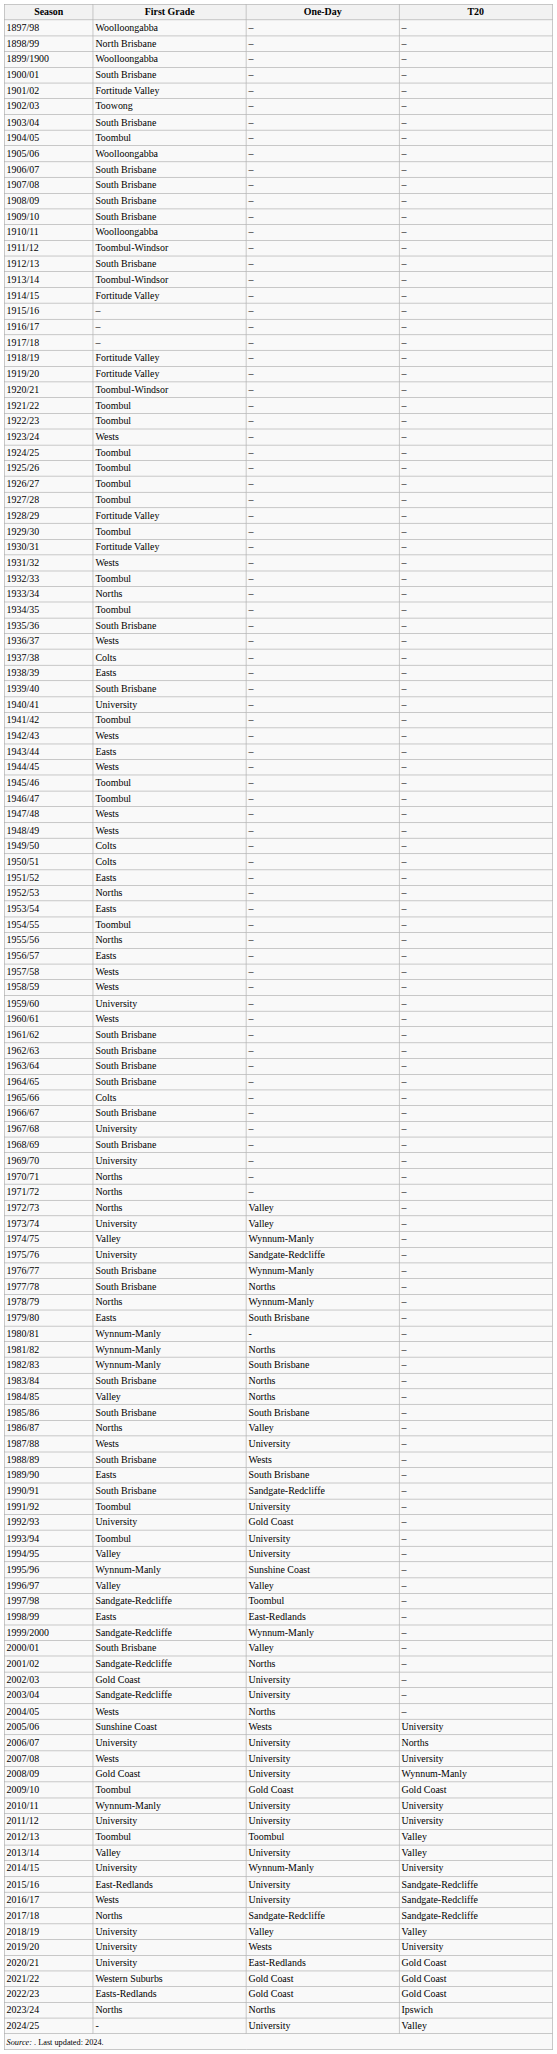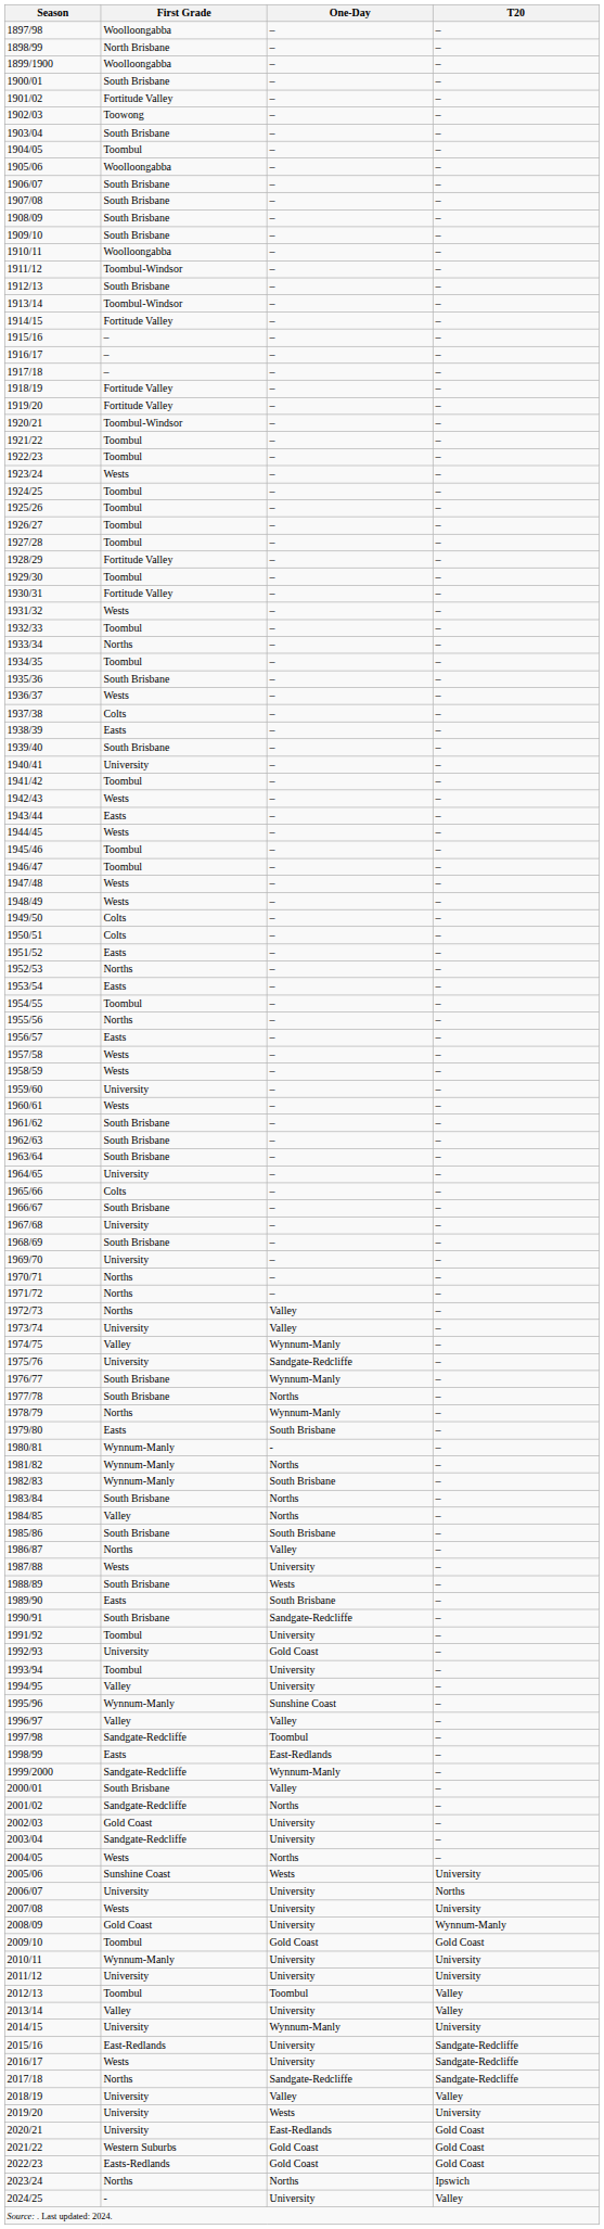 <table class="wikitable" style="width:70%">
 <tr>
 <th>Season</th>
 <th>First Grade</th>
 <th>One-Day</th>
 <th>T20</th>
 </tr>
 <tr>
 <td>1897/98</td>
 <td>Woolloongabba</td>
 <td>–</td>
 <td>–</td>
 </tr>
 <tr>
 <td>1898/99</td>
 <td>North Brisbane</td>
 <td>–</td>
 <td>–</td>
 </tr>
 <tr>
 <td>1899/1900</td>
 <td>Woolloongabba</td>
 <td>–</td>
 <td>–</td>
 </tr>
 <tr>
 <td>1900/01</td>
 <td>South Brisbane</td>
 <td>–</td>
 <td>–</td>
 </tr>
 <tr>
 <td>1901/02</td>
 <td>Fortitude Valley</td>
 <td>–</td>
 <td>–</td>
 </tr>
 <tr>
 <td>1902/03</td>
 <td>Toowong</td>
 <td>–</td>
 <td>–</td>
 </tr>
 <tr>
 <td>1903/04</td>
 <td>South Brisbane</td>
 <td>–</td>
 <td>–</td>
 </tr>
 <tr>
 <td>1904/05</td>
 <td>Toombul</td>
 <td>–</td>
 <td>–</td>
 </tr>
 <tr>
 <td>1905/06</td>
 <td>Woolloongabba</td>
 <td>–</td>
 <td>–</td>
 </tr>
 <tr>
 <td>1906/07</td>
 <td>South Brisbane</td>
 <td>–</td>
 <td>–</td>
 </tr>
 <tr>
 <td>1907/08</td>
 <td>South Brisbane</td>
 <td>–</td>
 <td>–</td>
 </tr>
 <tr>
 <td>1908/09</td>
 <td>South Brisbane</td>
 <td>–</td>
 <td>–</td>
 </tr>
 <tr>
 <td>1909/10</td>
 <td>South Brisbane</td>
 <td>–</td>
 <td>–</td>
 </tr>
 <tr>
 <td>1910/11</td>
 <td>Woolloongabba</td>
 <td>–</td>
 <td>–</td>
 </tr>
 <tr>
 <td>1911/12</td>
 <td>Toombul-Windsor</td>
 <td>–</td>
 <td>–</td>
 </tr>
 <tr>
 <td>1912/13</td>
 <td>South Brisbane</td>
 <td>–</td>
 <td>–</td>
 </tr>
 <tr>
 <td>1913/14</td>
 <td>Toombul-Windsor</td>
 <td>–</td>
 <td>–</td>
 </tr>
 <tr>
 <td>1914/15</td>
 <td>Fortitude Valley</td>
 <td>–</td>
 <td>–</td>
 </tr>
 <tr>
 <td>1915/16</td>
 <td>–</td>
 <td>–</td>
 <td>–</td>
 </tr>
 <tr>
 <td>1916/17</td>
 <td>–</td>
 <td>–</td>
 <td>–</td>
 </tr>
 <tr>
 <td>1917/18</td>
 <td>–</td>
 <td>–</td>
 <td>–</td>
 </tr>
 <tr>
 <td>1918/19</td>
 <td>Fortitude Valley</td>
 <td>–</td>
 <td>–</td>
 </tr>
 <tr>
 <td>1919/20</td>
 <td>Fortitude Valley</td>
 <td>–</td>
 <td>–</td>
 </tr>
 <tr>
 <td>1920/21</td>
 <td>Toombul-Windsor</td>
 <td>–</td>
 <td>–</td>
 </tr>
 <tr>
 <td>1921/22</td>
 <td>Toombul</td>
 <td>–</td>
 <td>–</td>
 </tr>
 <tr>
 <td>1922/23</td>
 <td>Toombul</td>
 <td>–</td>
 <td>–</td>
 </tr>
 <tr>
 <td>1923/24</td>
 <td>Wests</td>
 <td>–</td>
 <td>–</td>
 </tr>
 <tr>
 <td>1924/25</td>
 <td>Toombul</td>
 <td>–</td>
 <td>–</td>
 </tr>
 <tr>
 <td>1925/26</td>
 <td>Toombul</td>
 <td>–</td>
 <td>–</td>
 </tr>
 <tr>
 <td>1926/27</td>
 <td>Toombul</td>
 <td>–</td>
 <td>–</td>
 </tr>
 <tr>
 <td>1927/28</td>
 <td>Toombul</td>
 <td>–</td>
 <td>–</td>
 </tr>
 <tr>
 <td>1928/29</td>
 <td>Fortitude Valley</td>
 <td>–</td>
 <td>–</td>
 </tr>
 <tr>
 <td>1929/30</td>
 <td>Toombul</td>
 <td>–</td>
 <td>–</td>
 </tr>
 <tr>
 <td>1930/31</td>
 <td>Fortitude Valley</td>
 <td>–</td>
 <td>–</td>
 </tr>
 <tr>
 <td>1931/32</td>
 <td>Wests</td>
 <td>–</td>
 <td>–</td>
 </tr>
 <tr>
 <td>1932/33</td>
 <td>Toombul</td>
 <td>–</td>
 <td>–</td>
 </tr>
 <tr>
 <td>1933/34</td>
 <td>Norths</td>
 <td>–</td>
 <td>–</td>
 </tr>
 <tr>
 <td>1934/35</td>
 <td>Toombul</td>
 <td>–</td>
 <td>–</td>
 </tr>
 <tr>
 <td>1935/36</td>
 <td>South Brisbane</td>
 <td>–</td>
 <td>–</td>
 </tr>
 <tr>
 <td>1936/37</td>
 <td>Wests</td>
 <td>–</td>
 <td>–</td>
 </tr>
 <tr>
 <td>1937/38</td>
 <td>Colts</td>
 <td>–</td>
 <td>–</td>
 </tr>
 <tr>
 <td>1938/39</td>
 <td>Easts</td>
 <td>–</td>
 <td>–</td>
 </tr>
 <tr>
 <td>1939/40</td>
 <td>South Brisbane</td>
 <td>–</td>
 <td>–</td>
 </tr>
 <tr>
 <td>1940/41</td>
 <td>University</td>
 <td>–</td>
 <td>–</td>
 </tr>
 <tr>
 <td>1941/42</td>
 <td>Toombul</td>
 <td>–</td>
 <td>–</td>
 </tr>
 <tr>
 <td>1942/43</td>
 <td>Wests</td>
 <td>–</td>
 <td>–</td>
 </tr>
 <tr>
 <td>1943/44</td>
 <td>Easts</td>
 <td>–</td>
 <td>–</td>
 </tr>
 <tr>
 <td>1944/45</td>
 <td>Wests</td>
 <td>–</td>
 <td>–</td>
 </tr>
 <tr>
 <td>1945/46</td>
 <td>Toombul</td>
 <td>–</td>
 <td>–</td>
 </tr>
 <tr>
 <td>1946/47</td>
 <td>Toombul</td>
 <td>–</td>
 <td>–</td>
 </tr>
 <tr>
 <td>1947/48</td>
 <td>Wests</td>
 <td>–</td>
 <td>–</td>
 </tr>
 <tr>
 <td>1948/49</td>
 <td>Wests</td>
 <td>–</td>
 <td>–</td>
 </tr>
 <tr>
 <td>1949/50</td>
 <td>Colts</td>
 <td>–</td>
 <td>–</td>
 </tr>
 <tr>
 <td>1950/51</td>
 <td>Colts</td>
 <td>–</td>
 <td>–</td>
 </tr>
 <tr>
 <td>1951/52</td>
 <td>Easts</td>
 <td>–</td>
 <td>–</td>
 </tr>
 <tr>
 <td>1952/53</td>
 <td>Norths</td>
 <td>–</td>
 <td>–</td>
 </tr>
 <tr>
 <td>1953/54</td>
 <td>Easts</td>
 <td>–</td>
 <td>–</td>
 </tr>
 <tr>
 <td>1954/55</td>
 <td>Toombul</td>
 <td>–</td>
 <td>–</td>
 </tr>
 <tr>
 <td>1955/56</td>
 <td>Norths</td>
 <td>–</td>
 <td>–</td>
 </tr>
 <tr>
 <td>1956/57</td>
 <td>Easts</td>
 <td>–</td>
 <td>–</td>
 </tr>
 <tr>
 <td>1957/58</td>
 <td>Wests</td>
 <td>–</td>
 <td>–</td>
 </tr>
 <tr>
 <td>1958/59</td>
 <td>Wests</td>
 <td>–</td>
 <td>–</td>
 </tr>
 <tr>
 <td>1959/60</td>
 <td>University</td>
 <td>–</td>
 <td>–</td>
 </tr>
 <tr>
 <td>1960/61</td>
 <td>Wests</td>
 <td>–</td>
 <td>–</td>
 </tr>
 <tr>
 <td>1961/62</td>
 <td>South Brisbane</td>
 <td>–</td>
 <td>–</td>
 </tr>
 <tr>
 <td>1962/63</td>
 <td>South Brisbane</td>
 <td>–</td>
 <td>–</td>
 </tr>
 <tr>
 <td>1963/64</td>
 <td>South Brisbane</td>
 <td>–</td>
 <td>–</td>
 </tr>
 <tr>
 <td>1964/65</td>
-<td>South Brisbane</td>
+<td>University</td>
 <td>–</td>
 <td>–</td>
 </tr>
 <tr>
 <td>1965/66</td>
 <td>Colts</td>
 <td>–</td>
 <td>–</td>
 </tr>
 <tr>
 <td>1966/67</td>
 <td>South Brisbane</td>
 <td>–</td>
 <td>–</td>
 </tr>
 <tr>
 <td>1967/68</td>
 <td>University</td>
 <td>–</td>
 <td>–</td>
 </tr>
 <tr>
 <td>1968/69</td>
 <td>South Brisbane</td>
 <td>–</td>
 <td>–</td>
 </tr>
 <tr>
 <td>1969/70</td>
 <td>University</td>
 <td>–</td>
 <td>–</td>
 </tr>
 <tr>
 <td>1970/71</td>
 <td>Norths</td>
 <td>–</td>
 <td>–</td>
 </tr>
 <tr>
 <td>1971/72</td>
 <td>Norths</td>
 <td>–</td>
 <td>–</td>
 </tr>
 <tr>
 <td>1972/73</td>
 <td>Norths</td>
 <td>Valley</td>
 <td>–</td>
 </tr>
 <tr>
 <td>1973/74</td>
 <td>University</td>
 <td>Valley</td>
 <td>–</td>
 </tr>
 <tr>
 <td>1974/75</td>
 <td>Valley</td>
 <td>Wynnum-Manly</td>
 <td>–</td>
 </tr>
 <tr>
 <td>1975/76</td>
 <td>University</td>
 <td>Sandgate-Redcliffe</td>
 <td>–</td>
 </tr>
 <tr>
 <td>1976/77</td>
 <td>South Brisbane</td>
 <td>Wynnum-Manly</td>
 <td>–</td>
 </tr>
 <tr>
 <td>1977/78</td>
 <td>South Brisbane</td>
 <td>Norths</td>
 <td>–</td>
 </tr>
 <tr>
 <td>1978/79</td>
 <td>Norths</td>
 <td>Wynnum-Manly</td>
 <td>–</td>
 </tr>
 <tr>
 <td>1979/80</td>
 <td>Easts</td>
 <td>South Brisbane</td>
 <td>–</td>
 </tr>
 <tr>
 <td>1980/81</td>
 <td>Wynnum-Manly</td>
 <td>-</td>
 <td>–</td>
 </tr>
 <tr>
 <td>1981/82</td>
 <td>Wynnum-Manly</td>
 <td>Norths</td>
 <td>–</td>
 </tr>
 <tr>
 <td>1982/83</td>
 <td>Wynnum-Manly</td>
 <td>South Brisbane</td>
 <td>–</td>
 </tr>
 <tr>
 <td>1983/84</td>
 <td>South Brisbane</td>
 <td>Norths</td>
 <td>–</td>
 </tr>
 <tr>
 <td>1984/85</td>
 <td>Valley</td>
 <td>Norths</td>
 <td>–</td>
 </tr>
 <tr>
 <td>1985/86</td>
 <td>South Brisbane</td>
 <td>South Brisbane</td>
 <td>–</td>
 </tr>
 <tr>
 <td>1986/87</td>
 <td>Norths</td>
 <td>Valley</td>
 <td>–</td>
 </tr>
 <tr>
 <td>1987/88</td>
 <td>Wests</td>
 <td>University</td>
 <td>–</td>
 </tr>
 <tr>
 <td>1988/89</td>
 <td>South Brisbane</td>
 <td>Wests</td>
 <td>–</td>
 </tr>
 <tr>
 <td>1989/90</td>
 <td>Easts</td>
 <td>South Brisbane</td>
 <td>–</td>
 </tr>
 <tr>
 <td>1990/91</td>
 <td>South Brisbane</td>
 <td>Sandgate-Redcliffe</td>
 <td>–</td>
 </tr>
 <tr>
 <td>1991/92</td>
 <td>Toombul</td>
 <td>University</td>
 <td>–</td>
 </tr>
 <tr>
 <td>1992/93</td>
 <td>University</td>
 <td>Gold Coast</td>
 <td>–</td>
 </tr>
 <tr>
 <td>1993/94</td>
 <td>Toombul</td>
 <td>University</td>
 <td>–</td>
 </tr>
 <tr>
 <td>1994/95</td>
 <td>Valley</td>
 <td>University</td>
 <td>–</td>
 </tr>
 <tr>
 <td>1995/96</td>
 <td>Wynnum-Manly</td>
 <td>Sunshine Coast</td>
 <td>–</td>
 </tr>
 <tr>
 <td>1996/97</td>
 <td>Valley</td>
 <td>Valley</td>
 <td>–</td>
 </tr>
 <tr>
 <td>1997/98</td>
 <td>Sandgate-Redcliffe</td>
 <td>Toombul</td>
 <td>–</td>
 </tr>
 <tr>
 <td>1998/99</td>
 <td>Easts</td>
 <td>East-Redlands</td>
 <td>–</td>
 </tr>
 <tr>
 <td>1999/2000</td>
 <td>Sandgate-Redcliffe</td>
 <td>Wynnum-Manly</td>
 <td>–</td>
 </tr>
 <tr>
 <td>2000/01</td>
 <td>South Brisbane</td>
 <td>Valley</td>
 <td>–</td>
 </tr>
 <tr>
 <td>2001/02</td>
 <td>Sandgate-Redcliffe</td>
 <td>Norths</td>
 <td>–</td>
 </tr>
 <tr>
 <td>2002/03</td>
 <td>Gold Coast</td>
 <td>University</td>
 <td>–</td>
 </tr>
 <tr>
 <td>2003/04</td>
 <td>Sandgate-Redcliffe</td>
 <td>University</td>
 <td>–</td>
 </tr>
 <tr>
 <td>2004/05</td>
 <td>Wests</td>
 <td>Norths</td>
 <td>–</td>
 </tr>
 <tr>
 <td>2005/06</td>
 <td>Sunshine Coast</td>
 <td>Wests</td>
 <td>University</td>
 </tr>
 <tr>
 <td>2006/07</td>
 <td>University</td>
 <td>University</td>
 <td>Norths</td>
 </tr>
 <tr>
 <td>2007/08</td>
 <td>Wests</td>
 <td>University</td>
 <td>University</td>
 </tr>
 <tr>
 <td>2008/09</td>
 <td>Gold Coast</td>
 <td>University</td>
 <td>Wynnum-Manly</td>
 </tr>
 <tr>
 <td>2009/10</td>
 <td>Toombul</td>
 <td>Gold Coast</td>
 <td>Gold Coast</td>
 </tr>
 <tr>
 <td>2010/11</td>
 <td>Wynnum-Manly</td>
 <td>University</td>
 <td>University</td>
 </tr>
 <tr>
 <td>2011/12</td>
 <td>University</td>
 <td>University</td>
 <td>University</td>
 </tr>
 <tr>
 <td>2012/13</td>
 <td>Toombul</td>
 <td>Toombul</td>
 <td>Valley</td>
 </tr>
 <tr>
 <td>2013/14</td>
 <td>Valley</td>
 <td>University</td>
 <td>Valley</td>
 </tr>
 <tr>
 <td>2014/15</td>
 <td>University</td>
 <td>Wynnum-Manly</td>
 <td>University</td>
 </tr>
 <tr>
 <td>2015/16</td>
 <td>East-Redlands</td>
 <td>University</td>
 <td>Sandgate-Redcliffe</td>
 </tr>
 <tr>
 <td>2016/17</td>
 <td>Wests</td>
 <td>University</td>
 <td>Sandgate-Redcliffe</td>
 </tr>
 <tr>
 <td>2017/18</td>
 <td>Norths</td>
 <td>Sandgate-Redcliffe</td>
 <td>Sandgate-Redcliffe</td>
 </tr>
 <tr>
 <td>2018/19</td>
 <td>University</td>
 <td>Valley</td>
 <td>Valley</td>
 </tr>
 <tr>
 <td>2019/20</td>
 <td>University</td>
 <td>Wests</td>
 <td>University</td>
 </tr>
 <tr>
 <td>2020/21</td>
 <td>University</td>
 <td>East-Redlands</td>
 <td>Gold Coast</td>
 </tr>
 <tr>
 <td>2021/22</td>
 <td>Western Suburbs</td>
 <td>Gold Coast</td>
 <td>Gold Coast</td>
 </tr>
 <tr>
 <td>2022/23</td>
 <td>Easts-Redlands</td>
 <td>Gold Coast</td>
 <td>Gold Coast</td>
 </tr>
 <tr>
 <td>2023/24</td>
 <td>Norths</td>
 <td>Norths</td>
 <td>Ipswich</td>
 </tr>
 <tr>
 <td>2024/25</td>
 <td>-</td>
 <td>University</td>
 <td>Valley</td>
 </tr>
 <tr>
 <td colspan=4><small><em>Source: </em>. Last updated: 2024.</small></td>
 </tr>
 </table>
